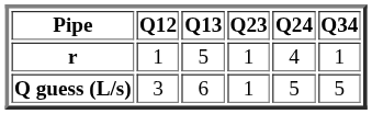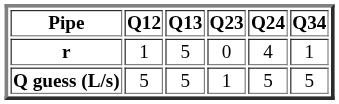 <table border="3" style="margin-left: 3em; text-align: center;">
 <tr>
 <th scope="col">Pipe</th>
 <th scope="col">Q12</th>
 <th scope="col">Q13</th>
 <th scope="col">Q23</th>
 <th scope="col">Q24</th>
 <th scope="col">Q34</th>
 </tr>
 <tr>
 <th scope="row">r</th>
 <td>1</td>
 <td>5</td>
-<td>1</td>
+<td>0</td>
 <td>4</td>
 <td>1</td>
 </tr>
 <tr>
 <th scope="row">Q guess (L/s)</th>
-<td>3</td>
-<td>6</td>
+<td>5</td>
+<td>5</td>
 <td>1</td>
 <td>5</td>
 <td>5</td>
 </tr>
 </table>
